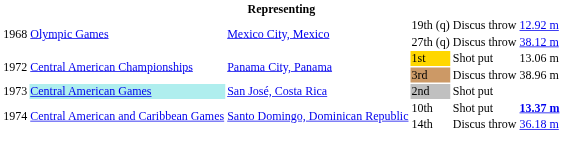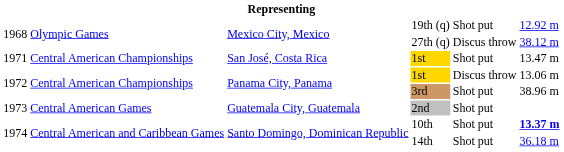 <table>
 <tr>
 <th colspan="6">Representing </th>
 </tr>
 <tr>
 <td rowspan=2>1968</td>
 <td rowspan=2><a href='#'>Olympic Games</a></td>
 <td rowspan=2><a href='#'>Mexico City, Mexico</a></td>
 <td>19th (q)</td>
-<td>Discus throw</td>
+<td>Shot put</td>
 <td><a href='#'>12.92 m</a></td>
 </tr>
 <tr>
 <td>27th (q)</td>
 <td>Discus throw</td>
 <td><a href='#'>38.12 m</a></td>
 </tr>
 <tr>
+<td>1971</td>
+<td><a href='#'>Central American Championships</a></td>
+<td><a href='#'>San José, Costa Rica</a></td>
+<td bgcolor=gold>1st</td>
+<td>Shot put</td>
+<td>13.47 m</td>
+</tr>
+<tr>
 <td rowspan=2>1972</td>
 <td rowspan=2><a href='#'>Central American Championships</a></td>
 <td rowspan=2><a href='#'>Panama City, Panama</a></td>
 <td bgcolor=gold>1st</td>
-<td>Shot put</td>
+<td>Discus throw</td>
 <td>13.06 m</td>
 </tr>
 <tr>
 <td bgcolor=cc9966>3rd</td>
-<td>Discus throw</td>
+<td>Shot put</td>
 <td>38.96 m</td>
 </tr>
 <tr>
 <td>1973</td>
-<td style="background: paleturquoise;"><a href='#'>Central American Games</a></td>
-<td><a href='#'>San José, Costa Rica</a></td>
+<td><a href='#'>Central American Games</a></td>
+<td><a href='#'>Guatemala City, Guatemala</a></td>
 <td bgcolor=silver>2nd</td>
 <td>Shot put</td>
 <td></td>
 </tr>
 <tr>
 <td rowspan=2>1974</td>
 <td rowspan=2><a href='#'>Central American and Caribbean Games</a></td>
 <td rowspan=2><a href='#'>Santo Domingo, Dominican Republic</a></td>
 <td>10th</td>
 <td>Shot put</td>
 <td><strong><a href='#'>13.37 m</a></strong></td>
 </tr>
 <tr>
 <td>14th</td>
-<td>Discus throw</td>
+<td>Shot put</td>
 <td><a href='#'>36.18 m</a></td>
 </tr>
 </table>
